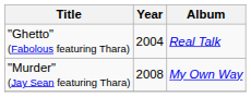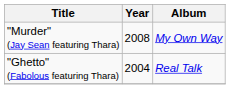 <table class="wikitable">
 <tr>
 <th>Title</th>
 <th>Year</th>
 <th>Album</th>
 </tr>
 <tr>
+<td>"Murder" <br><small>(<a href='#'>Jay Sean</a> featuring Thara)</small></td>
+<td>2008</td>
+<td><em><a href='#'>My Own Way</a></em></td>
+</tr>
+<tr>
 <td>"Ghetto" <br><small>(<a href='#'>Fabolous</a> featuring Thara)</small></td>
 <td>2004</td>
 <td><em><a href='#'>Real Talk</a></em></td>
 </tr>
 <tr>
-<td>"Murder" <br><small>(<a href='#'>Jay Sean</a> featuring Thara)</small></td>
-<td>2008</td>
-<td><em><a href='#'>My Own Way</a></em></td>
-</tr>
-<tr>
 </tr>
 </table>
